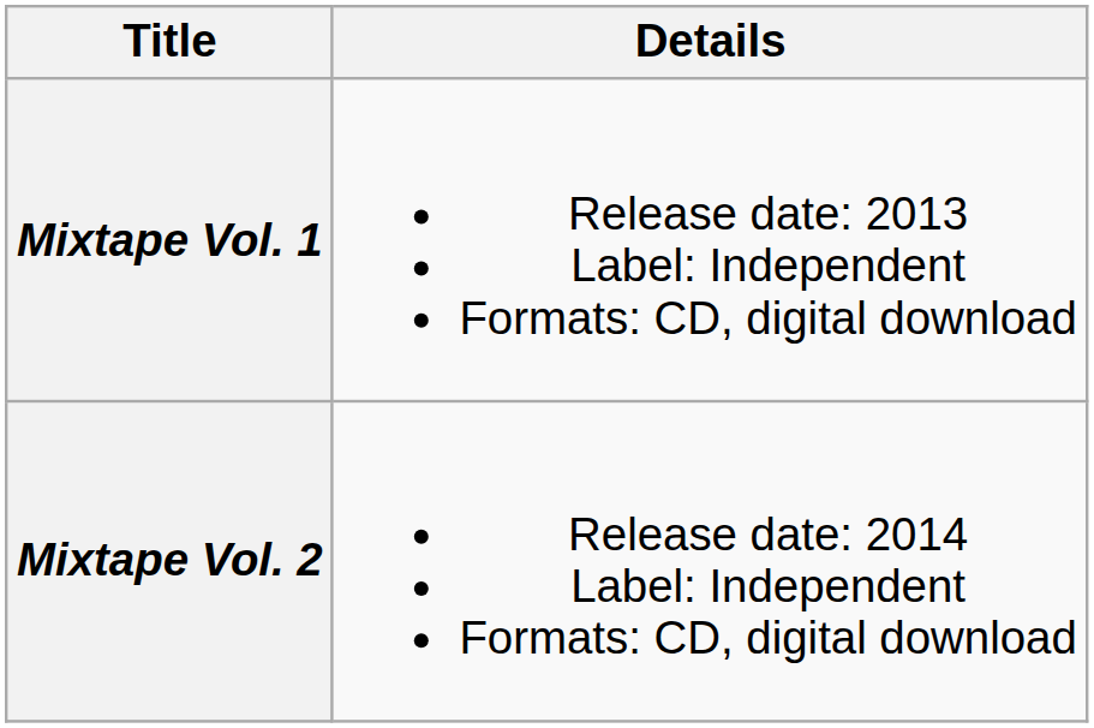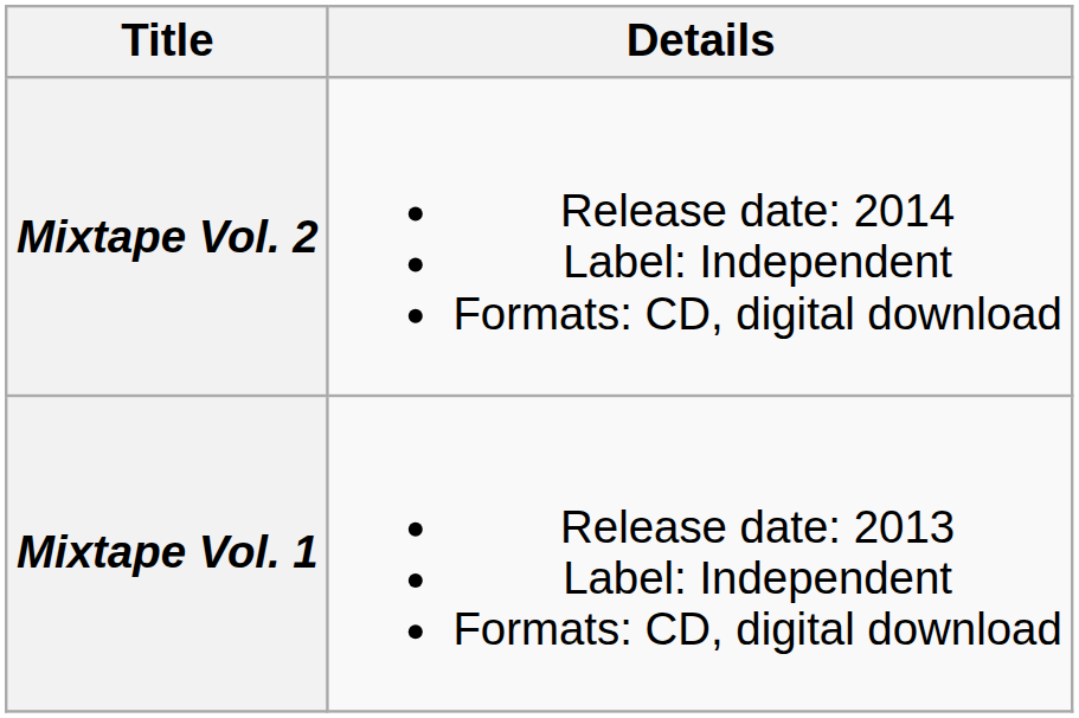 <table class="wikitable plainrowheaders" style="text-align:center;">
 <tr>
 <th scope="col">Title</th>
 <th scope="col">Details</th>
 </tr>
 <tr>
+<th scope="row"><em>Mixtape Vol. 2</em></th>
+<td><br><ul><li>Release date: 2014</li><li>Label: Independent</li><li>Formats: CD, digital download</li></ul></td>
+</tr>
+<tr>
 <th scope="row"><em>Mixtape Vol. 1</em></th>
 <td><br><ul><li>Release date: 2013</li><li>Label: Independent</li><li>Formats: CD, digital download</li></ul></td>
 </tr>
-<tr>
-<th scope="row"><em>Mixtape Vol. 2</em></th>
-<td><br><ul><li>Release date: 2014</li><li>Label: Independent</li><li>Formats: CD, digital download</li></ul></td>
-</tr>
 </table>
